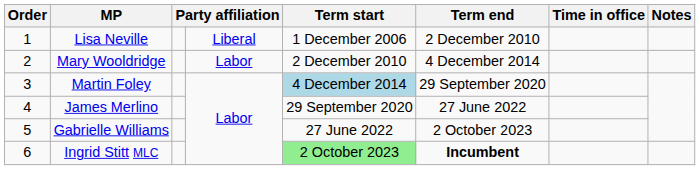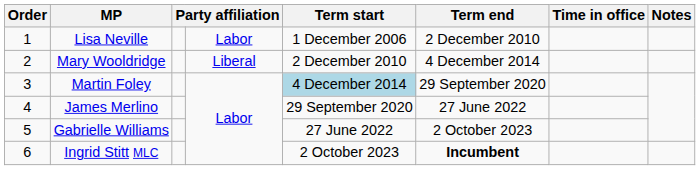 <table class="wikitable" style="text-align:center">
 <tr>
 <th>Order</th>
 <th>MP</th>
 <th colspan="2">Party affiliation</th>
 <th>Term start</th>
 <th>Term end</th>
 <th>Time in office</th>
 <th>Notes</th>
 </tr>
 <tr>
 <td>1</td>
 <td><a href='#'>Lisa Neville</a> </td>
 <td></td>
-<td><a href='#'>Liberal</a></td>
+<td><a href='#'>Labor</a></td>
 <td>1 December 2006</td>
 <td>2 December 2010</td>
 <td></td>
 <td></td>
 </tr>
 <tr>
 <td>2</td>
 <td><a href='#'>Mary Wooldridge</a> </td>
 <td></td>
-<td><a href='#'>Labor</a></td>
+<td><a href='#'>Liberal</a></td>
 <td>2 December 2010</td>
 <td>4 December 2014</td>
 <td></td>
 <td></td>
 </tr>
 <tr>
 <td>3</td>
 <td><a href='#'>Martin Foley</a> </td>
 <td></td>
 <td rowspan="4"><a href='#'>Labor</a></td>
 <td style="background: lightblue;">4 December 2014</td>
 <td>29 September 2020</td>
 <td></td>
 <td rowspan="3"></td>
 </tr>
 <tr>
 <td>4</td>
 <td><a href='#'>James Merlino</a> </td>
 <td></td>
 <td>29 September 2020</td>
 <td>27 June 2022</td>
 <td></td>
 </tr>
 <tr>
 <td>5</td>
 <td><a href='#'>Gabrielle Williams</a> </td>
 <td></td>
 <td>27 June 2022</td>
 <td>2 October 2023</td>
 <td></td>
 </tr>
 <tr>
 <td>6</td>
 <td><a href='#'>Ingrid Stitt</a> <a href='#'><small>MLC</small></a></td>
 <td></td>
-<td style="background: lightgreen;">2 October 2023</td>
+<td>2 October 2023</td>
 <td><strong>Incumbent</strong></td>
 <td></td>
 <td></td>
 </tr>
 </table>
